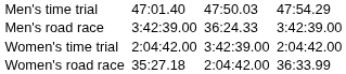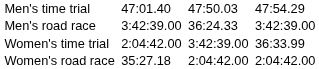 <table>
 <tr>
 <td>Men's time trial</td>
 <td></td>
 <td>47:01.40</td>
 <td></td>
 <td>47:50.03</td>
 <td></td>
 <td>47:54.29</td>
 </tr>
 <tr>
 <td>Men's road race</td>
 <td></td>
 <td>3:42:39.00</td>
 <td></td>
 <td>36:24.33</td>
 <td></td>
 <td>3:42:39.00</td>
 </tr>
 <tr>
 <td>Women's time trial</td>
 <td></td>
 <td>2:04:42.00</td>
 <td></td>
 <td>3:42:39.00</td>
 <td></td>
-<td>2:04:42.00</td>
+<td>36:33.99</td>
 </tr>
 <tr>
 <td>Women's road race</td>
 <td></td>
 <td>35:27.18</td>
 <td></td>
 <td>2:04:42.00</td>
 <td></td>
-<td>36:33.99</td>
+<td>2:04:42.00</td>
 </tr>
 </table>
